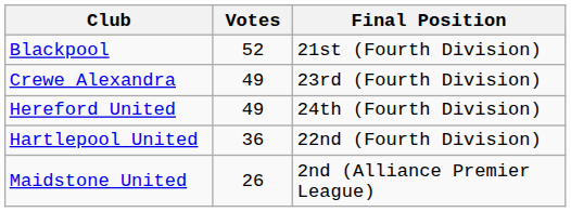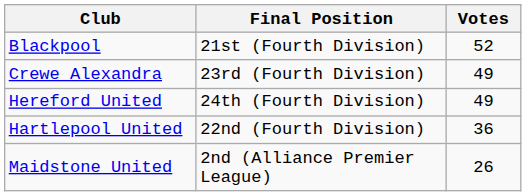 <table class="wikitable" style="text-align:left;">
 <tr>
 <th width=140>Club</th>
+<th width=185>Final Position</th>
 <th width=50>Votes</th>
-<th width=185>Final Position</th>
 </tr>
 <tr>
 <td><a href='#'>Blackpool</a></td>
+<td>21st (Fourth Division)</td>
 <td align=center>52</td>
-<td>21st (Fourth Division)</td>
 </tr>
 <tr>
 <td><a href='#'>Crewe Alexandra</a></td>
+<td>23rd (Fourth Division)</td>
 <td align=center>49</td>
-<td>23rd (Fourth Division)</td>
 </tr>
 <tr>
 <td><a href='#'>Hereford United</a></td>
+<td>24th (Fourth Division)</td>
 <td align=center>49</td>
-<td>24th (Fourth Division)</td>
 </tr>
 <tr>
 <td><a href='#'>Hartlepool United</a></td>
+<td>22nd (Fourth Division)</td>
 <td align=center>36</td>
-<td>22nd (Fourth Division)</td>
 </tr>
 <tr>
 <td><a href='#'>Maidstone United</a></td>
+<td>2nd (Alliance Premier League)</td>
 <td align=center>26</td>
-<td>2nd (Alliance Premier League)</td>
 </tr>
 </table>
